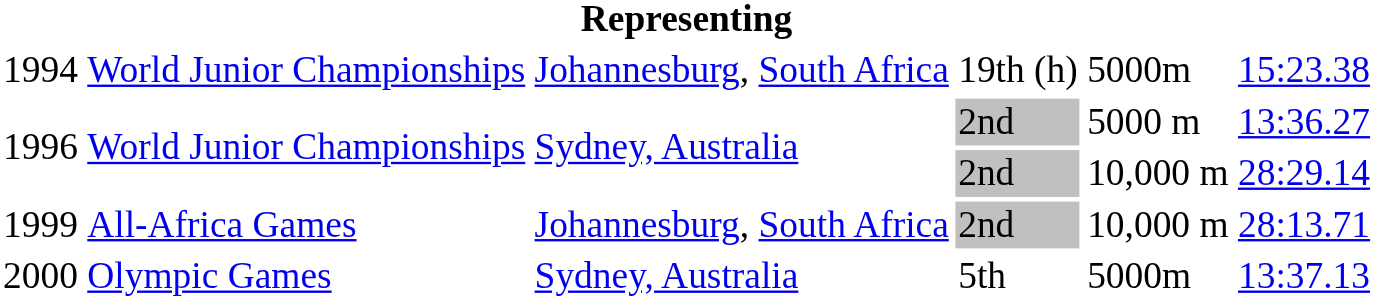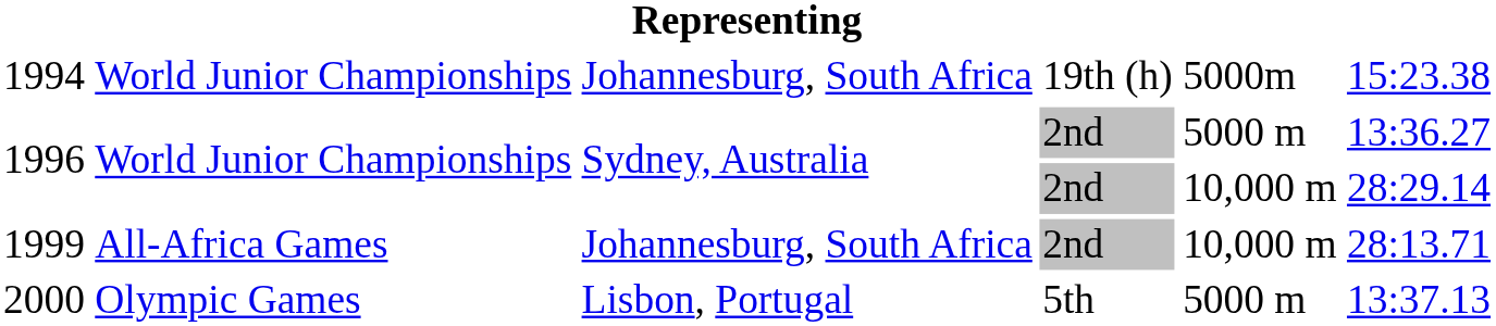 <table>
 <tr>
 <th colspan="6">Representing </th>
 </tr>
 <tr>
 <td>1994</td>
 <td><a href='#'>World Junior Championships</a></td>
 <td><a href='#'>Johannesburg</a>, <a href='#'>South Africa</a></td>
 <td>19th (h)</td>
 <td>5000m</td>
 <td><a href='#'>15:23.38</a></td>
 </tr>
 <tr>
 <td rowspan=2>1996</td>
 <td rowspan=2><a href='#'>World Junior Championships</a></td>
 <td rowspan=2><a href='#'>Sydney, Australia</a></td>
 <td bgcolor="silver">2nd</td>
 <td>5000 m</td>
 <td><a href='#'>13:36.27</a></td>
 </tr>
 <tr>
 <td bgcolor="silver">2nd</td>
 <td>10,000 m</td>
 <td><a href='#'>28:29.14</a></td>
 </tr>
 <tr>
 <td>1999</td>
 <td><a href='#'>All-Africa Games</a></td>
 <td><a href='#'>Johannesburg</a>, <a href='#'>South Africa</a></td>
 <td bgcolor="silver">2nd</td>
 <td>10,000 m</td>
 <td><a href='#'>28:13.71</a></td>
 </tr>
 <tr>
 <td>2000</td>
 <td><a href='#'>Olympic Games</a></td>
-<td><a href='#'>Sydney, Australia</a></td>
+<td><a href='#'>Lisbon</a>, <a href='#'>Portugal</a></td>
 <td>5th</td>
-<td>5000m</td>
+<td>5000 m</td>
 <td><a href='#'>13:37.13</a></td>
 </tr>
 </table>
